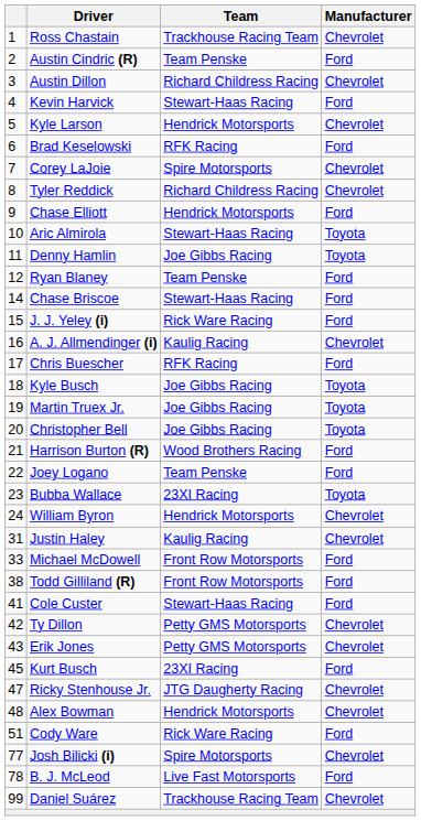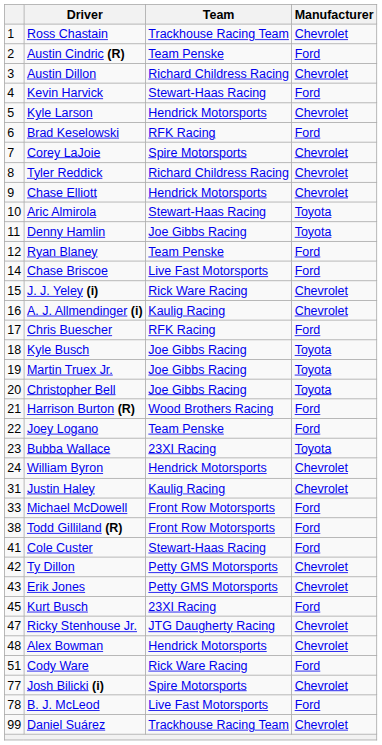 <table class="wikitable" style="font-size:95%">
 <tr>
 <th></th>
 <th>Driver</th>
 <th>Team</th>
 <th>Manufacturer</th>
 </tr>
 <tr>
 <td>1</td>
 <td><a href='#'>Ross Chastain</a></td>
 <td><a href='#'>Trackhouse Racing Team</a></td>
 <td><a href='#'>Chevrolet</a></td>
 </tr>
 <tr>
 <td>2</td>
 <td><a href='#'>Austin Cindric</a> <strong>(R)</strong></td>
 <td><a href='#'>Team Penske</a></td>
 <td><a href='#'>Ford</a></td>
 </tr>
 <tr>
 <td>3</td>
 <td><a href='#'>Austin Dillon</a></td>
 <td><a href='#'>Richard Childress Racing</a></td>
 <td><a href='#'>Chevrolet</a></td>
 </tr>
 <tr>
 <td>4</td>
 <td><a href='#'>Kevin Harvick</a></td>
 <td><a href='#'>Stewart-Haas Racing</a></td>
 <td><a href='#'>Ford</a></td>
 </tr>
 <tr>
 <td>5</td>
 <td><a href='#'>Kyle Larson</a></td>
 <td><a href='#'>Hendrick Motorsports</a></td>
 <td><a href='#'>Chevrolet</a></td>
 </tr>
 <tr>
 <td>6</td>
 <td><a href='#'>Brad Keselowski</a></td>
 <td><a href='#'>RFK Racing</a></td>
 <td><a href='#'>Ford</a></td>
 </tr>
 <tr>
 <td>7</td>
 <td><a href='#'>Corey LaJoie</a></td>
 <td><a href='#'>Spire Motorsports</a></td>
 <td><a href='#'>Chevrolet</a></td>
 </tr>
 <tr>
 <td>8</td>
 <td><a href='#'>Tyler Reddick</a></td>
 <td><a href='#'>Richard Childress Racing</a></td>
 <td><a href='#'>Chevrolet</a></td>
 </tr>
 <tr>
 <td>9</td>
 <td><a href='#'>Chase Elliott</a></td>
 <td><a href='#'>Hendrick Motorsports</a></td>
-<td><a href='#'>Ford</a></td>
+<td><a href='#'>Chevrolet</a></td>
 </tr>
 <tr>
 <td>10</td>
 <td><a href='#'>Aric Almirola</a></td>
 <td><a href='#'>Stewart-Haas Racing</a></td>
 <td><a href='#'>Toyota</a></td>
 </tr>
 <tr>
 <td>11</td>
 <td><a href='#'>Denny Hamlin</a></td>
 <td><a href='#'>Joe Gibbs Racing</a></td>
 <td><a href='#'>Toyota</a></td>
 </tr>
 <tr>
 <td>12</td>
 <td><a href='#'>Ryan Blaney</a></td>
 <td><a href='#'>Team Penske</a></td>
 <td><a href='#'>Ford</a></td>
 </tr>
 <tr>
 <td>14</td>
 <td><a href='#'>Chase Briscoe</a></td>
-<td><a href='#'>Stewart-Haas Racing</a></td>
+<td><a href='#'>Live Fast Motorsports</a></td>
 <td><a href='#'>Ford</a></td>
 </tr>
 <tr>
 <td>15</td>
 <td><a href='#'>J. J. Yeley</a> <strong>(i)</strong></td>
 <td><a href='#'>Rick Ware Racing</a></td>
-<td><a href='#'>Ford</a></td>
+<td><a href='#'>Chevrolet</a></td>
 </tr>
 <tr>
 <td>16</td>
 <td><a href='#'>A. J. Allmendinger</a> <strong>(i)</strong></td>
 <td><a href='#'>Kaulig Racing</a></td>
 <td><a href='#'>Chevrolet</a></td>
 </tr>
 <tr>
 <td>17</td>
 <td><a href='#'>Chris Buescher</a></td>
 <td><a href='#'>RFK Racing</a></td>
 <td><a href='#'>Ford</a></td>
 </tr>
 <tr>
 <td>18</td>
 <td><a href='#'>Kyle Busch</a></td>
 <td><a href='#'>Joe Gibbs Racing</a></td>
 <td><a href='#'>Toyota</a></td>
 </tr>
 <tr>
 <td>19</td>
 <td><a href='#'>Martin Truex Jr.</a></td>
 <td><a href='#'>Joe Gibbs Racing</a></td>
 <td><a href='#'>Toyota</a></td>
 </tr>
 <tr>
 <td>20</td>
 <td><a href='#'>Christopher Bell</a></td>
 <td><a href='#'>Joe Gibbs Racing</a></td>
 <td><a href='#'>Toyota</a></td>
 </tr>
 <tr>
 <td>21</td>
 <td><a href='#'>Harrison Burton</a> <strong>(R)</strong></td>
 <td><a href='#'>Wood Brothers Racing</a></td>
 <td><a href='#'>Ford</a></td>
 </tr>
 <tr>
 <td>22</td>
 <td><a href='#'>Joey Logano</a></td>
 <td><a href='#'>Team Penske</a></td>
 <td><a href='#'>Ford</a></td>
 </tr>
 <tr>
 <td>23</td>
 <td><a href='#'>Bubba Wallace</a></td>
 <td><a href='#'>23XI Racing</a></td>
 <td><a href='#'>Toyota</a></td>
 </tr>
 <tr>
 <td>24</td>
 <td><a href='#'>William Byron</a></td>
 <td><a href='#'>Hendrick Motorsports</a></td>
 <td><a href='#'>Chevrolet</a></td>
 </tr>
 <tr>
 <td>31</td>
 <td><a href='#'>Justin Haley</a></td>
 <td><a href='#'>Kaulig Racing</a></td>
 <td><a href='#'>Chevrolet</a></td>
 </tr>
 <tr>
 <td>33</td>
 <td><a href='#'>Michael McDowell</a></td>
 <td><a href='#'>Front Row Motorsports</a></td>
 <td><a href='#'>Ford</a></td>
 </tr>
 <tr>
 <td>38</td>
 <td><a href='#'>Todd Gilliland</a> <strong>(R)</strong></td>
 <td><a href='#'>Front Row Motorsports</a></td>
 <td><a href='#'>Ford</a></td>
 </tr>
 <tr>
 <td>41</td>
 <td><a href='#'>Cole Custer</a></td>
 <td><a href='#'>Stewart-Haas Racing</a></td>
 <td><a href='#'>Ford</a></td>
 </tr>
 <tr>
 <td>42</td>
 <td><a href='#'>Ty Dillon</a></td>
 <td><a href='#'>Petty GMS Motorsports</a></td>
 <td><a href='#'>Chevrolet</a></td>
 </tr>
 <tr>
 <td>43</td>
 <td><a href='#'>Erik Jones</a></td>
 <td><a href='#'>Petty GMS Motorsports</a></td>
 <td><a href='#'>Chevrolet</a></td>
 </tr>
 <tr>
 <td>45</td>
 <td><a href='#'>Kurt Busch</a></td>
 <td><a href='#'>23XI Racing</a></td>
 <td><a href='#'>Ford</a></td>
 </tr>
 <tr>
 <td>47</td>
 <td><a href='#'>Ricky Stenhouse Jr.</a></td>
 <td><a href='#'>JTG Daugherty Racing</a></td>
 <td><a href='#'>Chevrolet</a></td>
 </tr>
 <tr>
 <td>48</td>
 <td><a href='#'>Alex Bowman</a></td>
 <td><a href='#'>Hendrick Motorsports</a></td>
 <td><a href='#'>Chevrolet</a></td>
 </tr>
 <tr>
 <td>51</td>
 <td><a href='#'>Cody Ware</a></td>
 <td><a href='#'>Rick Ware Racing</a></td>
 <td><a href='#'>Ford</a></td>
 </tr>
 <tr>
 <td>77</td>
 <td><a href='#'>Josh Bilicki</a> <strong>(i)</strong></td>
 <td><a href='#'>Spire Motorsports</a></td>
 <td><a href='#'>Chevrolet</a></td>
 </tr>
 <tr>
 <td>78</td>
 <td><a href='#'>B. J. McLeod</a></td>
 <td><a href='#'>Live Fast Motorsports</a></td>
 <td><a href='#'>Ford</a></td>
 </tr>
 <tr>
 <td>99</td>
 <td><a href='#'>Daniel Suárez</a></td>
 <td><a href='#'>Trackhouse Racing Team</a></td>
 <td><a href='#'>Chevrolet</a></td>
 </tr>
 <tr>
 <th colspan="4"></th>
 </tr>
 </table>
